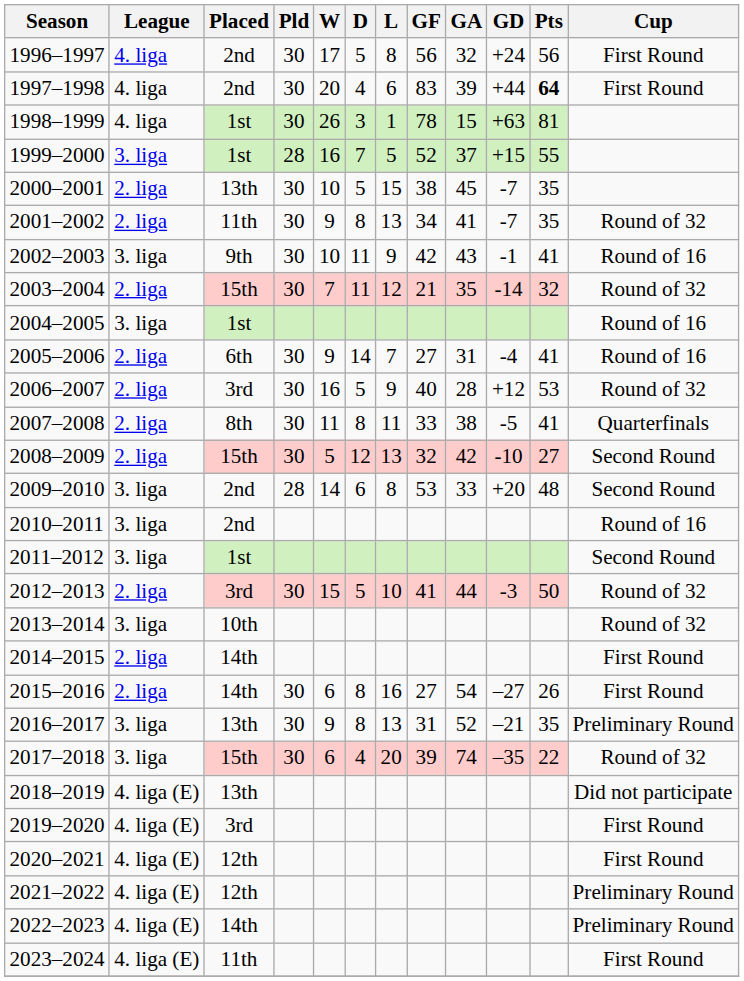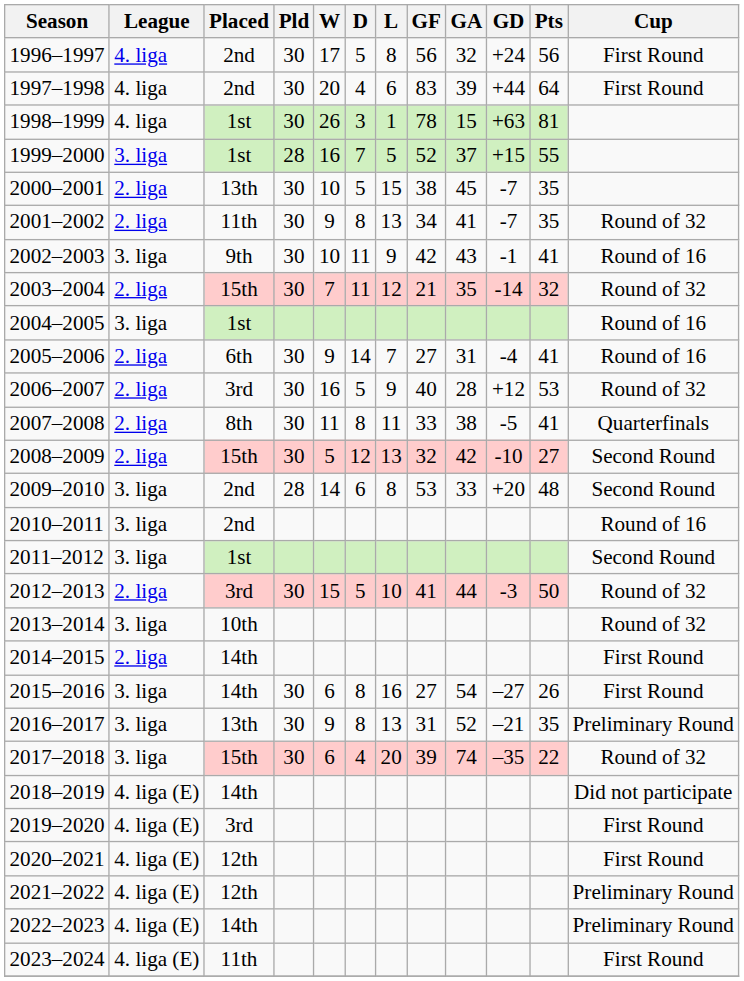 <table class="wikitable sortable">
 <tr>
 <th>Season</th>
 <th>League</th>
 <th>Placed</th>
 <th>Pld</th>
 <th>W</th>
 <th>D</th>
 <th>L</th>
 <th>GF</th>
 <th>GA</th>
 <th>GD</th>
 <th>Pts</th>
 <th>Cup</th>
 </tr>
 <tr>
 <td>1996–1997</td>
 <td><a href='#'>4. liga</a></td>
 <td style="text-align:center">2nd</td>
 <td style="text-align:center">30</td>
 <td style="text-align:center">17</td>
 <td style="text-align:center">5</td>
 <td style="text-align:center">8</td>
 <td style="text-align:center">56</td>
 <td style="text-align:center">32</td>
 <td style="text-align:center">+24</td>
 <td style="text-align:center">56</td>
 <td style="text-align:center">First Round</td>
 </tr>
 <tr>
 <td>1997–1998</td>
 <td>4. liga</td>
 <td style="text-align:center">2nd</td>
 <td style="text-align:center">30</td>
 <td style="text-align:center">20</td>
 <td style="text-align:center">4</td>
 <td style="text-align:center">6</td>
 <td style="text-align:center">83</td>
 <td style="text-align:center">39</td>
 <td style="text-align:center">+44</td>
-<td style="text-align:center"><strong>64</strong></td>
+<td style="text-align:center">64</td>
 <td style="text-align:center">First Round</td>
 </tr>
 <tr>
 <td>1998–1999</td>
 <td>4. liga</td>
 <td style="background: #D0F0C0; text-align:center">1st</td>
 <td style="background: #D0F0C0; text-align:center">30</td>
 <td style="background: #D0F0C0; text-align:center">26</td>
 <td style="background: #D0F0C0; text-align:center">3</td>
 <td style="background: #D0F0C0; text-align:center">1</td>
 <td style="background: #D0F0C0; text-align:center">78</td>
 <td style="background: #D0F0C0; text-align:center">15</td>
 <td style="background: #D0F0C0; text-align:center">+63</td>
 <td style="background: #D0F0C0; text-align:center">81</td>
 <td style="text-align:center"></td>
 </tr>
 <tr>
 <td>1999–2000</td>
 <td><a href='#'>3. liga</a></td>
 <td style="background: #D0F0C0; text-align:center">1st</td>
 <td style="background: #D0F0C0; text-align:center">28</td>
 <td style="background: #D0F0C0; text-align:center">16</td>
 <td style="background: #D0F0C0; text-align:center">7</td>
 <td style="background: #D0F0C0; text-align:center">5</td>
 <td style="background: #D0F0C0; text-align:center">52</td>
 <td style="background: #D0F0C0; text-align:center">37</td>
 <td style="background: #D0F0C0; text-align:center">+15</td>
 <td style="background: #D0F0C0; text-align:center">55</td>
 <td style="text-align:center"></td>
 </tr>
 <tr>
 <td>2000–2001</td>
 <td><a href='#'>2. liga</a></td>
 <td style="text-align:center">13th</td>
 <td style="text-align:center">30</td>
 <td style="text-align:center">10</td>
 <td style="text-align:center">5</td>
 <td style="text-align:center">15</td>
 <td style="text-align:center">38</td>
 <td style="text-align:center">45</td>
 <td style="text-align:center">-7</td>
 <td style="text-align:center">35</td>
 <td style="text-align:center"></td>
 </tr>
 <tr>
 <td>2001–2002</td>
 <td><a href='#'>2. liga</a></td>
 <td style="text-align:center">11th</td>
 <td style="text-align:center">30</td>
 <td style="text-align:center">9</td>
 <td style="text-align:center">8</td>
 <td style="text-align:center">13</td>
 <td style="text-align:center">34</td>
 <td style="text-align:center">41</td>
 <td style="text-align:center">-7</td>
 <td style="text-align:center">35</td>
 <td style="text-align:center">Round of 32</td>
 </tr>
 <tr>
 <td>2002–2003</td>
 <td>3. liga</td>
 <td style="text-align:center">9th</td>
 <td style="text-align:center">30</td>
 <td style="text-align:center">10</td>
 <td style="text-align:center">11</td>
 <td style="text-align:center">9</td>
 <td style="text-align:center">42</td>
 <td style="text-align:center">43</td>
 <td style="text-align:center">-1</td>
 <td style="text-align:center">41</td>
 <td style="text-align:center">Round of 16</td>
 </tr>
 <tr>
 <td>2003–2004</td>
 <td><a href='#'>2. liga</a></td>
 <td style="background: #FFCCCC; text-align:center">15th</td>
 <td style="background: #FFCCCC; text-align:center">30</td>
 <td style="background: #FFCCCC; text-align:center">7</td>
 <td style="background: #FFCCCC; text-align:center">11</td>
 <td style="background: #FFCCCC; text-align:center">12</td>
 <td style="background: #FFCCCC; text-align:center">21</td>
 <td style="background: #FFCCCC; text-align:center">35</td>
 <td style="background: #FFCCCC; text-align:center">-14</td>
 <td style="background: #FFCCCC; text-align:center">32</td>
 <td style="text-align:center">Round of 32</td>
 </tr>
 <tr>
 <td>2004–2005</td>
 <td>3. liga</td>
 <td style="background: #D0F0C0; text-align:center">1st</td>
 <td style="background: #D0F0C0; text-align:center"></td>
 <td style="background: #D0F0C0; text-align:center"></td>
 <td style="background: #D0F0C0; text-align:center"></td>
 <td style="background: #D0F0C0; text-align:center"></td>
 <td style="background: #D0F0C0; text-align:center"></td>
 <td style="background: #D0F0C0; text-align:center"></td>
 <td style="background: #D0F0C0; text-align:center"></td>
 <td style="background: #D0F0C0; text-align:center"></td>
 <td style="text-align:center">Round of 16</td>
 </tr>
 <tr>
 <td>2005–2006</td>
 <td><a href='#'>2. liga</a></td>
 <td style="text-align:center">6th</td>
 <td style="text-align:center">30</td>
 <td style="text-align:center">9</td>
 <td style="text-align:center">14</td>
 <td style="text-align:center">7</td>
 <td style="text-align:center">27</td>
 <td style="text-align:center">31</td>
 <td style="text-align:center">-4</td>
 <td style="text-align:center">41</td>
 <td style="text-align:center">Round of 16</td>
 </tr>
 <tr>
 <td>2006–2007</td>
 <td><a href='#'>2. liga</a></td>
 <td style="text-align:center">3rd</td>
 <td style="text-align:center">30</td>
 <td style="text-align:center">16</td>
 <td style="text-align:center">5</td>
 <td style="text-align:center">9</td>
 <td style="text-align:center">40</td>
 <td style="text-align:center">28</td>
 <td style="text-align:center">+12</td>
 <td style="text-align:center">53</td>
 <td style="text-align:center">Round of 32</td>
 </tr>
 <tr>
 <td>2007–2008</td>
 <td><a href='#'>2. liga</a></td>
 <td style="text-align:center">8th</td>
 <td style="text-align:center">30</td>
 <td style="text-align:center">11</td>
 <td style="text-align:center">8</td>
 <td style="text-align:center">11</td>
 <td style="text-align:center">33</td>
 <td style="text-align:center">38</td>
 <td style="text-align:center">-5</td>
 <td style="text-align:center">41</td>
 <td style="text-align:center">Quarterfinals</td>
 </tr>
 <tr>
 <td>2008–2009</td>
 <td><a href='#'>2. liga</a></td>
 <td style="background: #FFCCCC; text-align:center">15th</td>
 <td style="background: #FFCCCC; text-align:center">30</td>
 <td style="background: #FFCCCC; text-align:center">5</td>
 <td style="background: #FFCCCC; text-align:center">12</td>
 <td style="background: #FFCCCC; text-align:center">13</td>
 <td style="background: #FFCCCC; text-align:center">32</td>
 <td style="background: #FFCCCC; text-align:center">42</td>
 <td style="background: #FFCCCC; text-align:center">-10</td>
 <td style="background: #FFCCCC; text-align:center">27</td>
 <td style="text-align:center">Second Round</td>
 </tr>
 <tr>
 <td>2009–2010</td>
 <td>3. liga</td>
 <td style="text-align:center">2nd</td>
 <td style="text-align:center">28</td>
 <td style="text-align:center">14</td>
 <td style="text-align:center">6</td>
 <td style="text-align:center">8</td>
 <td style="text-align:center">53</td>
 <td style="text-align:center">33</td>
 <td style="text-align:center">+20</td>
 <td style="text-align:center">48</td>
 <td style="text-align:center">Second Round</td>
 </tr>
 <tr>
 <td>2010–2011</td>
 <td>3. liga</td>
 <td style="text-align:center">2nd</td>
 <td style="text-align:center"></td>
 <td style="text-align:center"></td>
 <td style="text-align:center"></td>
 <td style="text-align:center"></td>
 <td style="text-align:center"></td>
 <td style="text-align:center"></td>
 <td style="text-align:center"></td>
 <td style="text-align:center"></td>
 <td style="text-align:center">Round of 16</td>
 </tr>
 <tr>
 <td>2011–2012</td>
 <td>3. liga</td>
 <td style="background: #D0F0C0; text-align:center">1st</td>
 <td style="background: #D0F0C0; text-align:center"></td>
 <td style="background: #D0F0C0; text-align:center"></td>
 <td style="background: #D0F0C0; text-align:center"></td>
 <td style="background: #D0F0C0; text-align:center"></td>
 <td style="background: #D0F0C0; text-align:center"></td>
 <td style="background: #D0F0C0; text-align:center"></td>
 <td style="background: #D0F0C0; text-align:center"></td>
 <td style="background: #D0F0C0; text-align:center"></td>
 <td style="text-align:center">Second Round</td>
 </tr>
 <tr>
 <td>2012–2013</td>
 <td><a href='#'>2. liga</a></td>
 <td style="background: #FFCCCC; text-align:center">3rd</td>
 <td style="background: #FFCCCC; text-align:center">30</td>
 <td style="background: #FFCCCC; text-align:center">15</td>
 <td style="background: #FFCCCC; text-align:center">5</td>
 <td style="background: #FFCCCC; text-align:center">10</td>
 <td style="background: #FFCCCC; text-align:center">41</td>
 <td style="background: #FFCCCC; text-align:center">44</td>
 <td style="background: #FFCCCC; text-align:center">-3</td>
 <td style="background: #FFCCCC; text-align:center">50</td>
 <td style="text-align:center">Round of 32</td>
 </tr>
 <tr>
 <td>2013–2014</td>
 <td>3. liga</td>
 <td style="text-align:center">10th</td>
 <td style="text-align:center"></td>
 <td style="text-align:center"></td>
 <td style="text-align:center"></td>
 <td style="text-align:center"></td>
 <td style="text-align:center"></td>
 <td style="text-align:center"></td>
 <td style="text-align:center"></td>
 <td style="text-align:center"></td>
 <td style="text-align:center">Round of 32</td>
 </tr>
 <tr>
 <td>2014–2015</td>
 <td><a href='#'>2. liga</a></td>
 <td style="text-align:center">14th</td>
 <td style="text-align:center"></td>
 <td style="text-align:center"></td>
 <td style="text-align:center"></td>
 <td style="text-align:center"></td>
 <td style="text-align:center"></td>
 <td style="text-align:center"></td>
 <td style="text-align:center"></td>
 <td style="text-align:center"></td>
 <td style="text-align:center">First Round</td>
 </tr>
 <tr>
 <td>2015–2016</td>
-<td><a href='#'>2. liga</a></td>
+<td>3. liga</td>
 <td style="text-align:center">14th</td>
 <td style="text-align:center">30</td>
 <td style="text-align:center">6</td>
 <td style="text-align:center">8</td>
 <td style="text-align:center">16</td>
 <td style="text-align:center">27</td>
 <td style="text-align:center">54</td>
 <td style="text-align:center">–27</td>
 <td style="text-align:center">26</td>
 <td style="text-align:center">First Round</td>
 </tr>
 <tr>
 <td>2016–2017</td>
 <td>3. liga</td>
 <td style="text-align:center">13th</td>
 <td style="text-align:center">30</td>
 <td style="text-align:center">9</td>
 <td style="text-align:center">8</td>
 <td style="text-align:center">13</td>
 <td style="text-align:center">31</td>
 <td style="text-align:center">52</td>
 <td style="text-align:center">–21</td>
 <td style="text-align:center">35</td>
 <td style="text-align:center">Preliminary Round</td>
 </tr>
 <tr>
 <td>2017–2018</td>
 <td>3. liga</td>
 <td style="background: #FFCCCC; text-align:center">15th</td>
 <td style="background: #FFCCCC; text-align:center">30</td>
 <td style="background: #FFCCCC; text-align:center">6</td>
 <td style="background: #FFCCCC; text-align:center">4</td>
 <td style="background: #FFCCCC; text-align:center">20</td>
 <td style="background: #FFCCCC; text-align:center">39</td>
 <td style="background: #FFCCCC; text-align:center">74</td>
 <td style="background: #FFCCCC; text-align:center">–35</td>
 <td style="background: #FFCCCC; text-align:center">22</td>
 <td style="text-align:center">Round of 32</td>
 </tr>
 <tr>
 <td>2018–2019</td>
 <td>4. liga (E)</td>
-<td style="text-align:center">13th</td>
+<td style="text-align:center">14th</td>
 <td style="text-align:center"></td>
 <td style="text-align:center"></td>
 <td style="text-align:center"></td>
 <td style="text-align:center"></td>
 <td style="text-align:center"></td>
 <td style="text-align:center"></td>
 <td style="text-align:center"></td>
 <td style="text-align:center"></td>
 <td style="text-align:center">Did not participate</td>
 </tr>
 <tr>
 <td>2019–2020</td>
 <td>4. liga (E)</td>
 <td style="text-align:center">3rd</td>
 <td style="text-align:center"></td>
 <td style="text-align:center"></td>
 <td style="text-align:center"></td>
 <td style="text-align:center"></td>
 <td style="text-align:center"></td>
 <td style="text-align:center"></td>
 <td style="text-align:center"></td>
 <td style="text-align:center"></td>
 <td style="text-align:center">First Round</td>
 </tr>
 <tr>
 <td>2020–2021</td>
 <td>4. liga (E)</td>
 <td style="text-align:center">12th</td>
 <td style="text-align:center"></td>
 <td style="text-align:center"></td>
 <td style="text-align:center"></td>
 <td style="text-align:center"></td>
 <td style="text-align:center"></td>
 <td style="text-align:center"></td>
 <td style="text-align:center"></td>
 <td style="text-align:center"></td>
 <td style="text-align:center">First Round</td>
 </tr>
 <tr>
 <td>2021–2022</td>
 <td>4. liga (E)</td>
 <td style="text-align:center">12th</td>
 <td style="text-align:center"></td>
 <td style="text-align:center"></td>
 <td style="text-align:center"></td>
 <td style="text-align:center"></td>
 <td style="text-align:center"></td>
 <td style="text-align:center"></td>
 <td style="text-align:center"></td>
 <td style="text-align:center"></td>
 <td style="text-align:center">Preliminary Round</td>
 </tr>
 <tr>
 <td>2022–2023</td>
 <td>4. liga (E)</td>
 <td style="text-align:center">14th</td>
 <td style="text-align:center"></td>
 <td style="text-align:center"></td>
 <td style="text-align:center"></td>
 <td style="text-align:center"></td>
 <td style="text-align:center"></td>
 <td style="text-align:center"></td>
 <td style="text-align:center"></td>
 <td style="text-align:center"></td>
 <td style="text-align:center">Preliminary Round</td>
 </tr>
 <tr>
 <td>2023–2024</td>
 <td>4. liga (E)</td>
 <td style="text-align:center">11th</td>
 <td style="text-align:center"></td>
 <td style="text-align:center"></td>
 <td style="text-align:center"></td>
 <td style="text-align:center"></td>
 <td style="text-align:center"></td>
 <td style="text-align:center"></td>
 <td style="text-align:center"></td>
 <td style="text-align:center"></td>
 <td style="text-align:center">First Round</td>
 </tr>
 <tr>
 </tr>
 </table>
